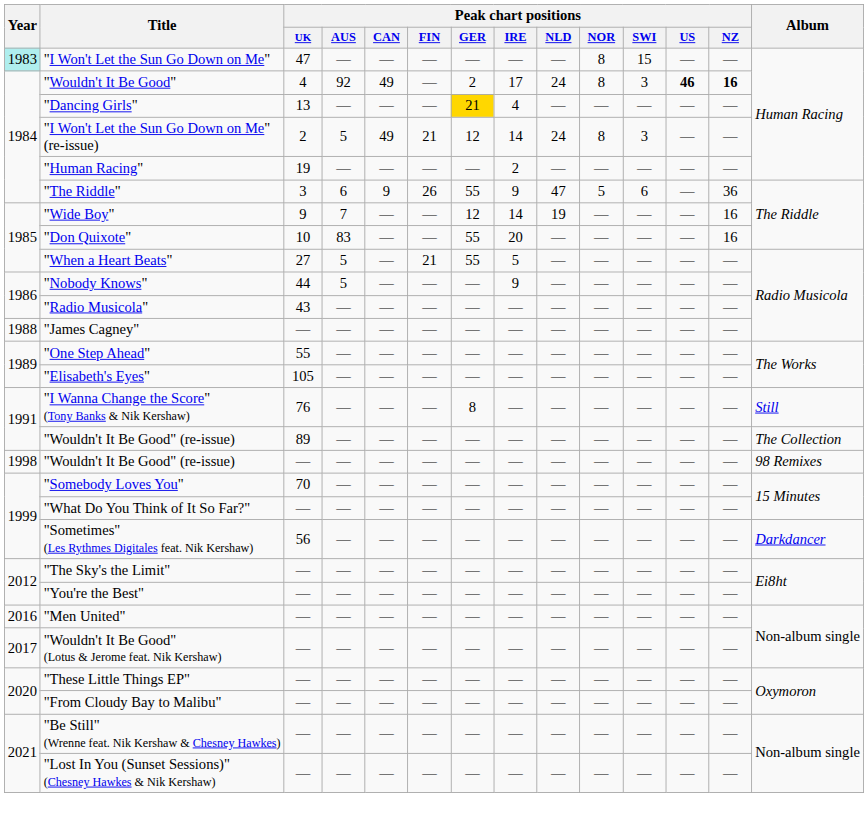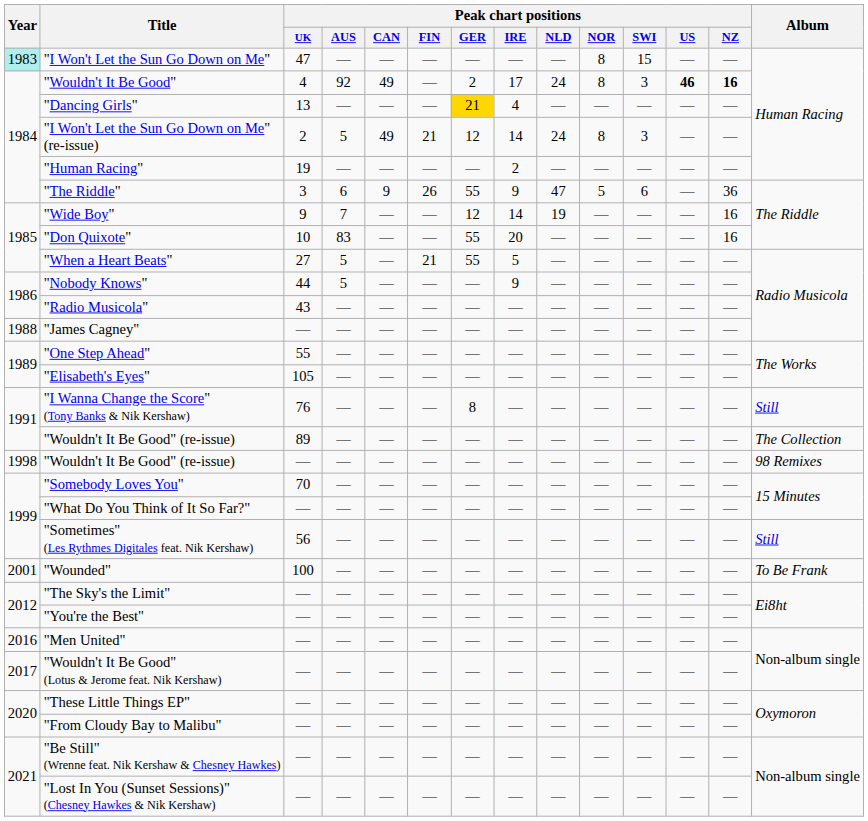 <table class="wikitable plainrowheaders" style="text-align:center;">
 <tr>
 <th scope="col" rowspan="2">Year</th>
 <th scope="col" rowspan="2">Title</th>
 <th scope="col" colspan="11">Peak chart positions</th>
 <th scope="col" rowspan="2">Album</th>
 </tr>
 <tr>
 <th scope="col" style="width:3em;font-size:75%"><a href='#'>UK</a><br></th>
 <th scope="col" style="width:3em;font-size:85%"><a href='#'>AUS</a><br></th>
 <th scope="col" style="width:3em;font-size:85%"><a href='#'>CAN</a></th>
 <th scope="col" style="width:3em;font-size:85%"><a href='#'>FIN</a><br></th>
 <th scope="col" style="width:3em;font-size:85%"><a href='#'>GER</a><br></th>
 <th scope="col" style="width:3em;font-size:85%"><a href='#'>IRE</a><br></th>
 <th scope="col" style="width:3em;font-size:85%"><a href='#'>NLD</a><br></th>
 <th scope="col" style="width:3em;font-size:85%"><a href='#'>NOR</a><br></th>
 <th scope="col" style="width:3em;font-size:85%"><a href='#'>SWI</a><br></th>
 <th scope="col" style="width:3em;font-size:85%"><a href='#'>US</a><br></th>
 <th scope="col" style="width:3em;font-size:85%"><a href='#'>NZ</a><br></th>
 </tr>
 <tr>
 <td style="background: paleturquoise;">1983</td>
 <td style="text-align:left;">"<a href='#'>I Won't Let the Sun Go Down on Me</a>"</td>
 <td>47</td>
 <td>—</td>
 <td>—</td>
 <td>—</td>
 <td>—</td>
 <td>—</td>
 <td>—</td>
 <td>8</td>
 <td>15</td>
 <td>—</td>
 <td>—</td>
 <td style="text-align:left;" rowspan="5"><em>Human Racing</em></td>
 </tr>
 <tr>
 <td rowspan="5">1984</td>
 <td style="text-align:left;">"<a href='#'>Wouldn't It Be Good</a>"</td>
 <td>4</td>
 <td>92</td>
 <td>49</td>
 <td>—</td>
 <td>2</td>
 <td>17</td>
 <td>24</td>
 <td>8</td>
 <td>3</td>
 <td><strong>46</strong></td>
 <td><strong>16</strong></td>
 </tr>
 <tr>
 <td style="text-align:left;">"<a href='#'>Dancing Girls</a>"</td>
 <td>13</td>
 <td>—</td>
 <td>—</td>
 <td>—</td>
 <td style="background: gold;">21</td>
 <td>4</td>
 <td>—</td>
 <td>—</td>
 <td>—</td>
 <td>—</td>
 <td>—</td>
 </tr>
 <tr>
 <td style="text-align:left;">"<a href='#'>I Won't Let the Sun Go Down on Me</a>"<br>(re-issue)</td>
 <td>2</td>
 <td>5</td>
 <td>49</td>
 <td>21</td>
 <td>12</td>
 <td>14</td>
 <td>24</td>
 <td>8</td>
 <td>3</td>
 <td>—</td>
 <td>—</td>
 </tr>
 <tr>
 <td style="text-align:left;">"<a href='#'>Human Racing</a>"</td>
 <td>19</td>
 <td>—</td>
 <td>—</td>
 <td>—</td>
 <td>—</td>
 <td>2</td>
 <td>—</td>
 <td>—</td>
 <td>—</td>
 <td>—</td>
 <td>—</td>
 </tr>
 <tr>
 <td style="text-align:left;">"<a href='#'>The Riddle</a>"</td>
 <td>3</td>
 <td>6</td>
 <td>9</td>
 <td>26</td>
 <td>55</td>
 <td>9</td>
 <td>47</td>
 <td>5</td>
 <td>6</td>
 <td>—</td>
 <td>36</td>
 <td style="text-align:left;" rowspan="3"><em>The Riddle</em></td>
 </tr>
 <tr>
 <td rowspan="3">1985</td>
 <td style="text-align:left;">"<a href='#'>Wide Boy</a>"</td>
 <td>9</td>
 <td>7</td>
 <td>—</td>
 <td>—</td>
 <td>12</td>
 <td>14</td>
 <td>19</td>
 <td>—</td>
 <td>—</td>
 <td>—</td>
 <td>16</td>
 </tr>
 <tr>
 <td style="text-align:left;">"<a href='#'>Don Quixote</a>"</td>
 <td>10</td>
 <td>83</td>
 <td>—</td>
 <td>—</td>
 <td>55</td>
 <td>20</td>
 <td>—</td>
 <td>—</td>
 <td>—</td>
 <td>—</td>
 <td>16</td>
 </tr>
 <tr>
 <td style="text-align:left;">"<a href='#'>When a Heart Beats</a>"</td>
 <td>27</td>
 <td>5</td>
 <td>—</td>
 <td>21</td>
 <td>55</td>
 <td>5</td>
 <td>—</td>
 <td>—</td>
 <td>—</td>
 <td>—</td>
 <td>—</td>
 <td style="text-align:left;" rowspan="4"><em>Radio Musicola</em></td>
 </tr>
 <tr>
 <td rowspan="2">1986</td>
 <td style="text-align:left;">"<a href='#'>Nobody Knows</a>"</td>
 <td>44</td>
 <td>5</td>
 <td>—</td>
 <td>—</td>
 <td>—</td>
 <td>9</td>
 <td>—</td>
 <td>—</td>
 <td>—</td>
 <td>—</td>
 <td>—</td>
 </tr>
 <tr>
 <td style="text-align:left;">"<a href='#'>Radio Musicola</a>"</td>
 <td>43</td>
 <td>—</td>
 <td>—</td>
 <td>—</td>
 <td>—</td>
 <td>—</td>
 <td>—</td>
 <td>—</td>
 <td>—</td>
 <td>—</td>
 <td>—</td>
 </tr>
 <tr>
 <td>1988</td>
 <td style="text-align:left;">"James Cagney"</td>
 <td>—</td>
 <td>—</td>
 <td>—</td>
 <td>—</td>
 <td>—</td>
 <td>—</td>
 <td>—</td>
 <td>—</td>
 <td>—</td>
 <td>—</td>
 <td>—</td>
 </tr>
 <tr>
 <td rowspan="2">1989</td>
 <td style="text-align:left;">"<a href='#'>One Step Ahead</a>"</td>
 <td>55</td>
 <td>—</td>
 <td>—</td>
 <td>—</td>
 <td>—</td>
 <td>—</td>
 <td>—</td>
 <td>—</td>
 <td>—</td>
 <td>—</td>
 <td>—</td>
 <td style="text-align:left;" rowspan="2"><em>The Works</em></td>
 </tr>
 <tr>
 <td style="text-align:left;">"<a href='#'>Elisabeth's Eyes</a>"</td>
 <td>105</td>
 <td>—</td>
 <td>—</td>
 <td>—</td>
 <td>—</td>
 <td>—</td>
 <td>—</td>
 <td>—</td>
 <td>—</td>
 <td>—</td>
 <td>—</td>
 </tr>
 <tr>
 <td rowspan="2">1991</td>
 <td style="text-align:left;">"<a href='#'>I Wanna Change the Score</a>"<br><small>(<a href='#'>Tony Banks</a> & Nik Kershaw)</small></td>
 <td>76</td>
 <td>—</td>
 <td>—</td>
 <td>—</td>
 <td>8</td>
 <td>—</td>
 <td>—</td>
 <td>—</td>
 <td>—</td>
 <td>—</td>
 <td>—</td>
 <td style="text-align:left;"><em><a href='#'>Still</a></em></td>
 </tr>
 <tr>
 <td style="text-align:left;">"Wouldn't It Be Good" (re-issue)</td>
 <td>89</td>
 <td>—</td>
 <td>—</td>
 <td>—</td>
 <td>—</td>
 <td>—</td>
 <td>—</td>
 <td>—</td>
 <td>—</td>
 <td>—</td>
 <td>—</td>
 <td style="text-align:left;"><em>The Collection</em></td>
 </tr>
 <tr>
 <td>1998</td>
 <td style="text-align:left;">"Wouldn't It Be Good" (re-issue)</td>
 <td>—</td>
 <td>—</td>
 <td>—</td>
 <td>—</td>
 <td>—</td>
 <td>—</td>
 <td>—</td>
 <td>—</td>
 <td>—</td>
 <td>—</td>
 <td>—</td>
 <td style="text-align:left;"><em>98 Remixes</em></td>
 </tr>
 <tr>
 <td rowspan="3">1999</td>
 <td style="text-align:left;">"<a href='#'>Somebody Loves You</a>"</td>
 <td>70</td>
 <td>—</td>
 <td>—</td>
 <td>—</td>
 <td>—</td>
 <td>—</td>
 <td>—</td>
 <td>—</td>
 <td>—</td>
 <td>—</td>
 <td>—</td>
 <td style="text-align:left;" rowspan="2"><em>15 Minutes</em></td>
 </tr>
 <tr>
 <td style="text-align:left;">"What Do You Think of It So Far?"</td>
 <td>—</td>
 <td>—</td>
 <td>—</td>
 <td>—</td>
 <td>—</td>
 <td>—</td>
 <td>—</td>
 <td>—</td>
 <td>—</td>
 <td>—</td>
 <td>—</td>
 </tr>
 <tr>
 <td style="text-align:left;">"Sometimes"<br><small>(<a href='#'>Les Rythmes Digitales</a> feat. Nik Kershaw)</small></td>
 <td>56</td>
 <td>—</td>
 <td>—</td>
 <td>—</td>
 <td>—</td>
 <td>—</td>
 <td>—</td>
 <td>—</td>
 <td>—</td>
 <td>—</td>
 <td>—</td>
-<td style="text-align:left;"><em><a href='#'>Darkdancer</a></em></td>
+<td style="text-align:left;"><em><a href='#'>Still</a></em></td>
+</tr>
+<tr>
+<td>2001</td>
+<td style="text-align:left;">"Wounded"</td>
+<td>100</td>
+<td>—</td>
+<td>—</td>
+<td>—</td>
+<td>—</td>
+<td>—</td>
+<td>—</td>
+<td>—</td>
+<td>—</td>
+<td>—</td>
+<td>—</td>
+<td style="text-align:left;"><em>To Be Frank</em></td>
 </tr>
 <tr>
 <td rowspan="2">2012</td>
 <td style="text-align:left;">"The Sky's the Limit"</td>
 <td>—</td>
 <td>—</td>
 <td>—</td>
 <td>—</td>
 <td>—</td>
 <td>—</td>
 <td>—</td>
 <td>—</td>
 <td>—</td>
 <td>—</td>
 <td>—</td>
 <td style="text-align:left;" rowspan="2"><em>Ei8ht</em></td>
 </tr>
 <tr>
 <td style="text-align:left;">"You're the Best"</td>
 <td>—</td>
 <td>—</td>
 <td>—</td>
 <td>—</td>
 <td>—</td>
 <td>—</td>
 <td>—</td>
 <td>—</td>
 <td>—</td>
 <td>—</td>
 <td>—</td>
 </tr>
 <tr>
 <td>2016</td>
 <td style="text-align:left;">"Men United"</td>
 <td>—</td>
 <td>—</td>
 <td>—</td>
 <td>—</td>
 <td>—</td>
 <td>—</td>
 <td>—</td>
 <td>—</td>
 <td>—</td>
 <td>—</td>
 <td>—</td>
 <td style="text-align:left;" rowspan="2">Non-album single</td>
 </tr>
 <tr>
 <td>2017</td>
 <td style="text-align:left;">"Wouldn't It Be Good"<br><small>(Lotus & Jerome feat. Nik Kershaw)</small></td>
 <td>—</td>
 <td>—</td>
 <td>—</td>
 <td>—</td>
 <td>—</td>
 <td>—</td>
 <td>—</td>
 <td>—</td>
 <td>—</td>
 <td>—</td>
 <td>—</td>
 </tr>
 <tr>
 <td rowspan="2">2020</td>
 <td style="text-align:left;">"These Little Things EP"</td>
 <td>—</td>
 <td>—</td>
 <td>—</td>
 <td>—</td>
 <td>—</td>
 <td>—</td>
 <td>—</td>
 <td>—</td>
 <td>—</td>
 <td>—</td>
 <td>—</td>
 <td style="text-align:left;" rowspan="2"><em>Oxymoron</em></td>
 </tr>
 <tr>
 <td style="text-align:left;">"From Cloudy Bay to Malibu"</td>
 <td>—</td>
 <td>—</td>
 <td>—</td>
 <td>—</td>
 <td>—</td>
 <td>—</td>
 <td>—</td>
 <td>—</td>
 <td>—</td>
 <td>—</td>
 <td>—</td>
 </tr>
 <tr>
 <td rowspan="2">2021</td>
 <td style="text-align:left;">"Be Still"<br><small>(Wrenne feat. Nik Kershaw & <a href='#'>Chesney Hawkes</a>)</small></td>
 <td>—</td>
 <td>—</td>
 <td>—</td>
 <td>—</td>
 <td>—</td>
 <td>—</td>
 <td>—</td>
 <td>—</td>
 <td>—</td>
 <td>—</td>
 <td>—</td>
 <td style="text-align:left;" rowspan="2">Non-album single</td>
 </tr>
 <tr>
 <td style="text-align:left;">"Lost In You (Sunset Sessions)"<br><small>(<a href='#'>Chesney Hawkes</a> & Nik Kershaw)</small></td>
 <td>—</td>
 <td>—</td>
 <td>—</td>
 <td>—</td>
 <td>—</td>
 <td>—</td>
 <td>—</td>
 <td>—</td>
 <td>—</td>
 <td>—</td>
 <td>—</td>
 </tr>
 </table>
